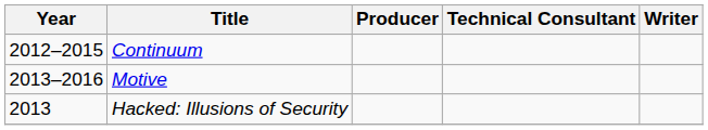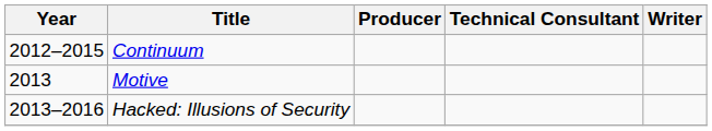 <table class="wikitable">
 <tr>
 <th>Year</th>
 <th>Title</th>
 <th>Producer</th>
 <th>Technical Consultant</th>
 <th>Writer</th>
 </tr>
 <tr>
 <td>2012–2015</td>
 <td><em><a href='#'>Continuum</a></em></td>
 <td></td>
 <td></td>
 <td></td>
 </tr>
 <tr>
-<td>2013–2016</td>
+<td>2013</td>
 <td><em><a href='#'>Motive</a></em></td>
 <td></td>
 <td></td>
 <td></td>
 </tr>
 <tr>
-<td>2013</td>
+<td>2013–2016</td>
 <td><em>Hacked: Illusions of Security</em></td>
 <td></td>
 <td></td>
 <td></td>
 </tr>
 <tr>
 </tr>
 </table>
